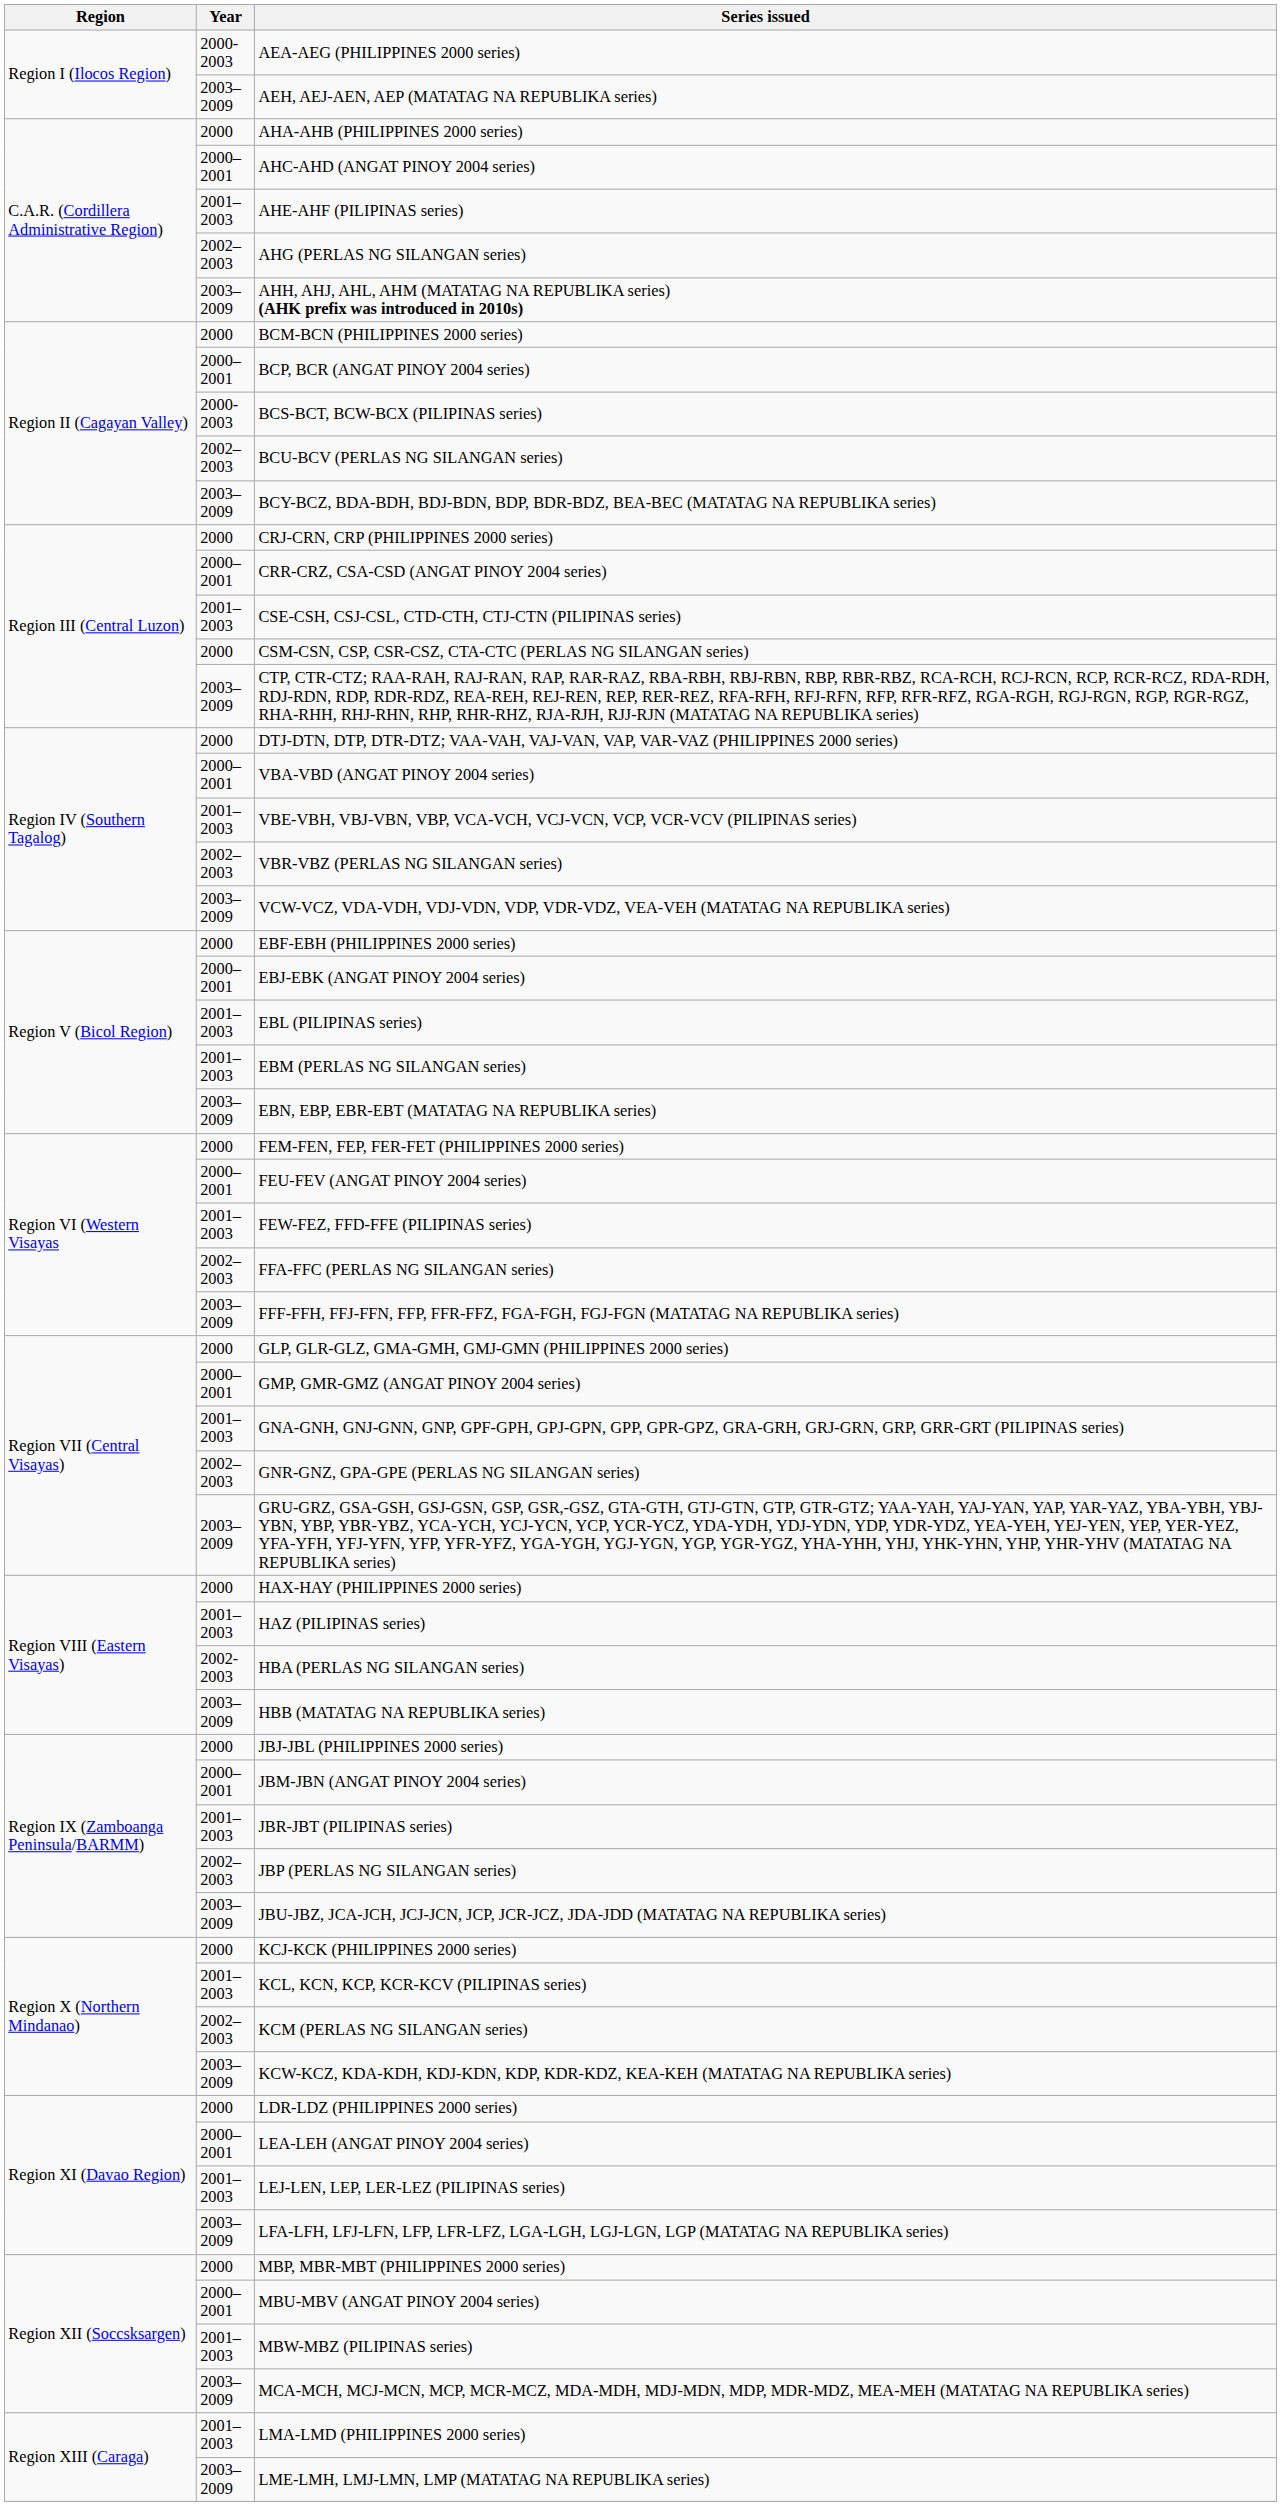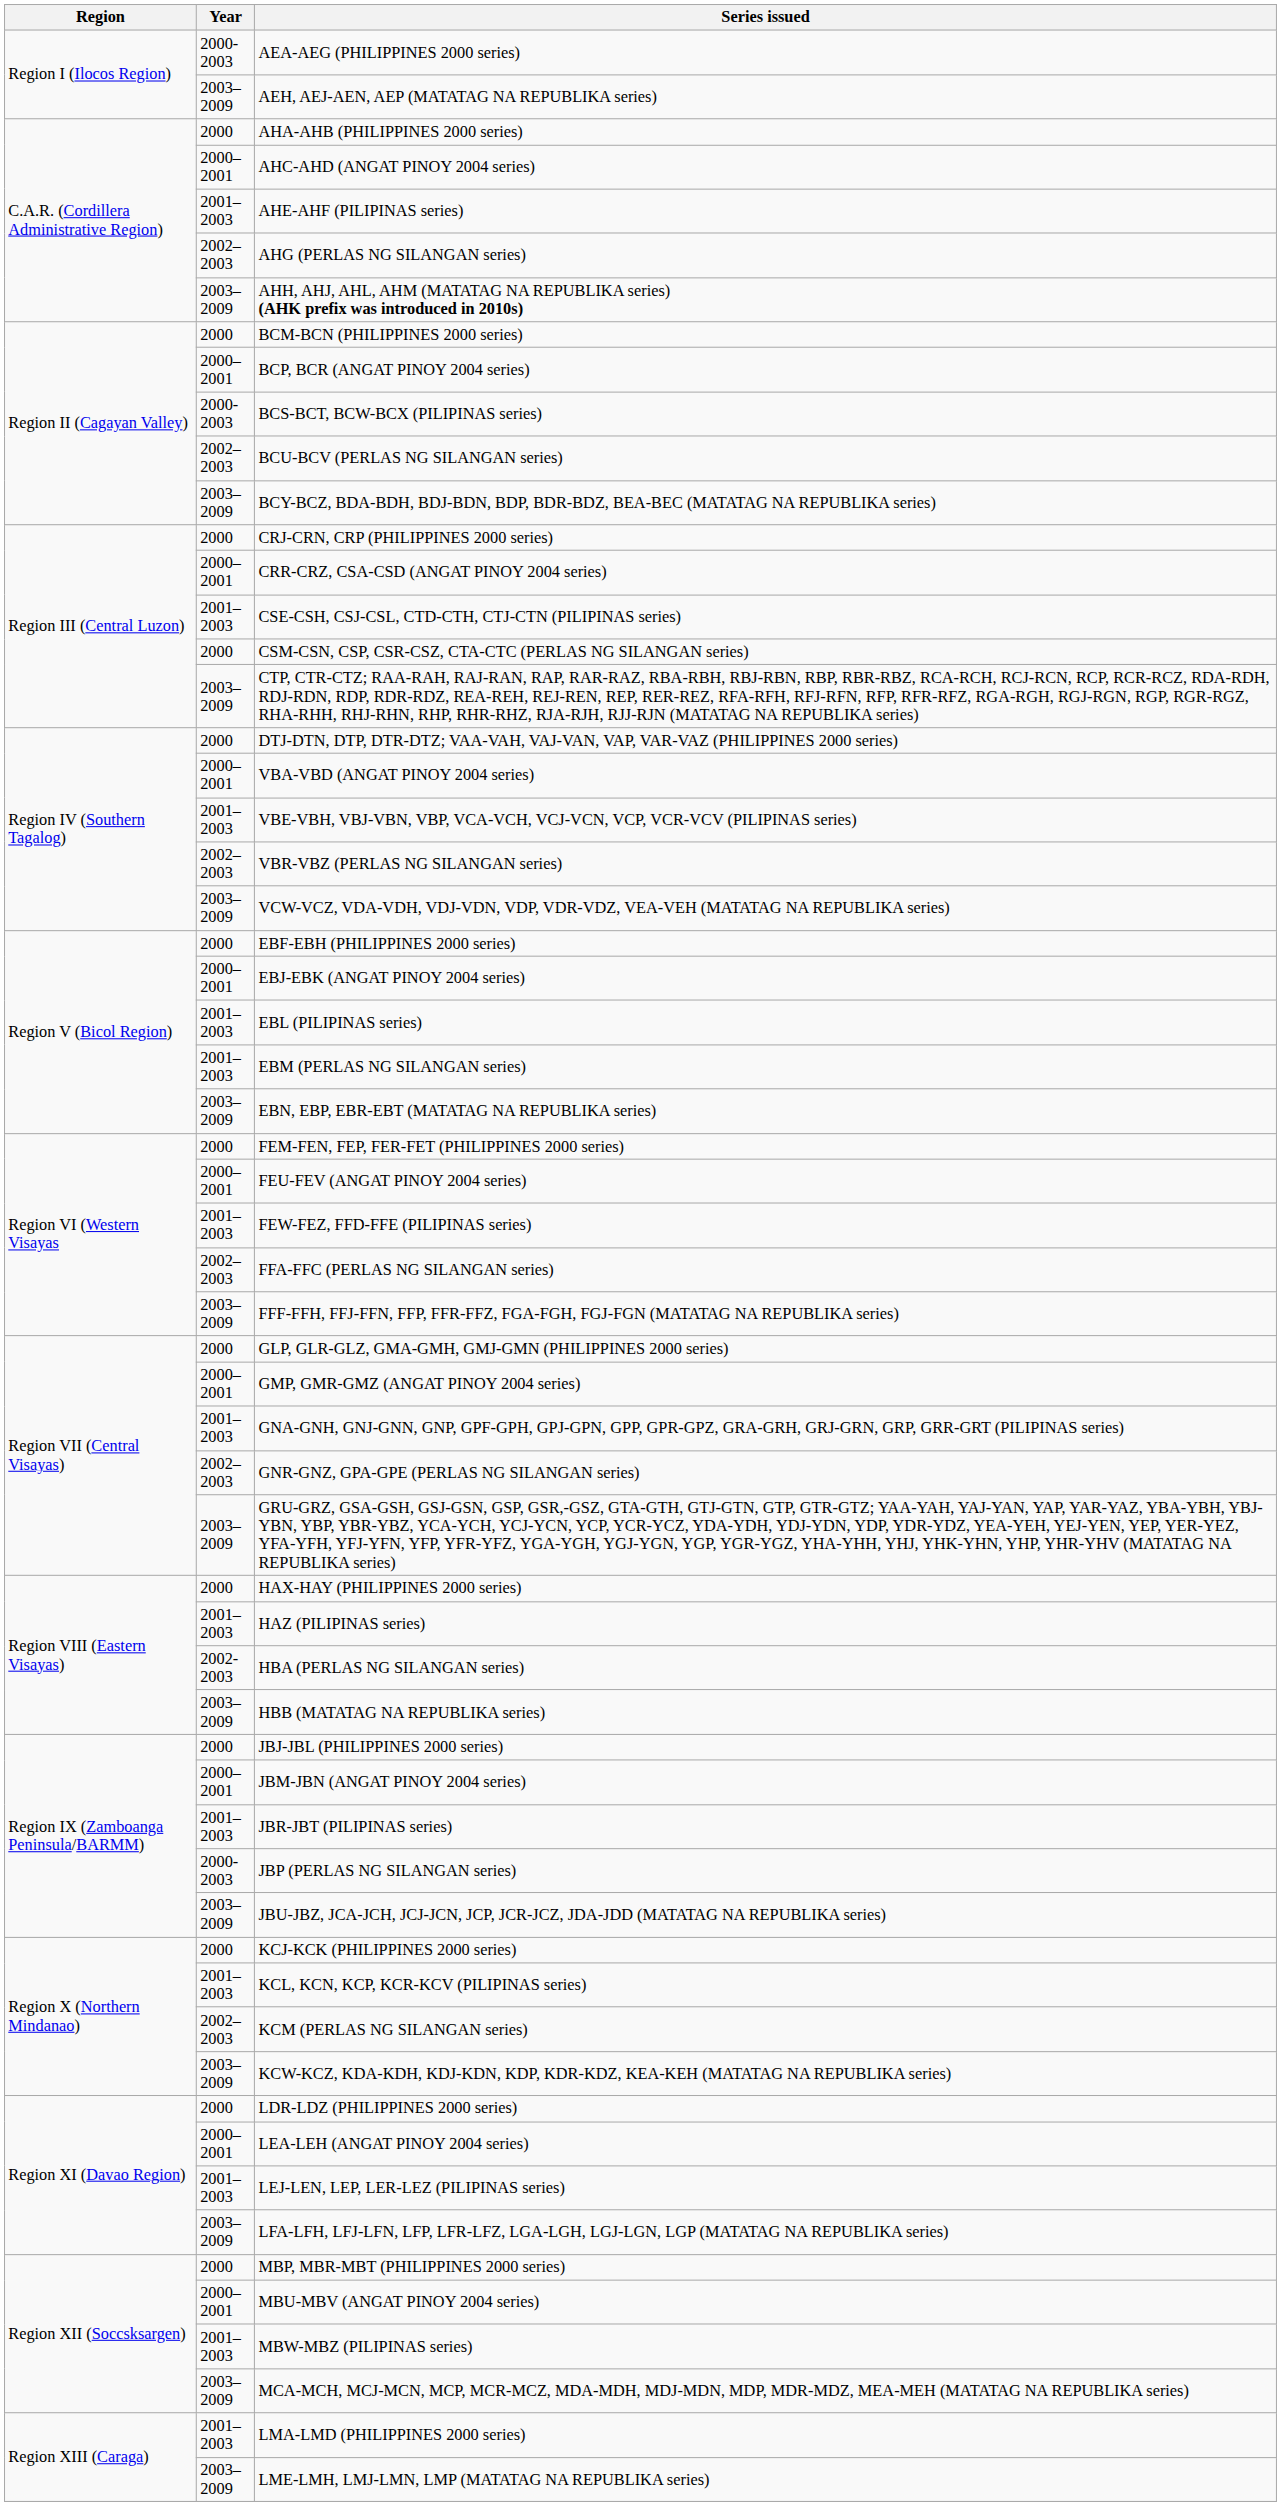 <table class="wikitable">
 <tr>
 <th>Region</th>
 <th>Year</th>
 <th>Series issued</th>
 </tr>
 <tr>
 <td rowspan="2">Region I (<a href='#'>Ilocos Region</a>)</td>
 <td>2000-2003</td>
 <td>AEA-AEG (PHILIPPINES 2000 series)</td>
 </tr>
 <tr>
 <td>2003–2009</td>
 <td>AEH, AEJ-AEN, AEP (MATATAG NA REPUBLIKA series)</td>
 </tr>
 <tr>
 <td rowspan="5">C.A.R. (<a href='#'>Cordillera Administrative Region</a>)</td>
 <td>2000</td>
 <td>AHA-AHB (PHILIPPINES 2000 series)</td>
 </tr>
 <tr>
 <td>2000–2001</td>
 <td>AHC-AHD (ANGAT PINOY 2004 series)</td>
 </tr>
 <tr>
 <td>2001–2003</td>
 <td>AHE-AHF (PILIPINAS series)</td>
 </tr>
 <tr>
 <td>2002–2003</td>
 <td>AHG (PERLAS NG SILANGAN series)</td>
 </tr>
 <tr>
 <td>2003–2009</td>
 <td>AHH, AHJ, AHL, AHM (MATATAG NA REPUBLIKA series)<br><strong>(AHK prefix was introduced in 2010s)</strong></td>
 </tr>
 <tr>
 <td rowspan="5">Region II (<a href='#'>Cagayan Valley</a>)</td>
 <td>2000</td>
 <td>BCM-BCN (PHILIPPINES 2000 series)</td>
 </tr>
 <tr>
 <td>2000–2001</td>
 <td>BCP, BCR (ANGAT PINOY 2004 series)</td>
 </tr>
 <tr>
 <td>2000-2003</td>
 <td>BCS-BCT, BCW-BCX (PILIPINAS series)</td>
 </tr>
 <tr>
 <td>2002–2003</td>
 <td>BCU-BCV (PERLAS NG SILANGAN series)</td>
 </tr>
 <tr>
 <td>2003–2009</td>
 <td>BCY-BCZ, BDA-BDH, BDJ-BDN, BDP, BDR-BDZ, BEA-BEC (MATATAG NA REPUBLIKA series)</td>
 </tr>
 <tr>
 <td rowspan="5">Region III (<a href='#'>Central Luzon</a>)</td>
 <td>2000</td>
 <td>CRJ-CRN, CRP (PHILIPPINES 2000 series)</td>
 </tr>
 <tr>
 <td>2000–2001</td>
 <td>CRR-CRZ, CSA-CSD (ANGAT PINOY 2004 series)</td>
 </tr>
 <tr>
 <td>2001–2003</td>
 <td>CSE-CSH, CSJ-CSL, CTD-CTH, CTJ-CTN (PILIPINAS series)</td>
 </tr>
 <tr>
 <td>2000</td>
 <td>CSM-CSN, CSP, CSR-CSZ, CTA-CTC (PERLAS NG SILANGAN series)</td>
 </tr>
 <tr>
 <td>2003–2009</td>
 <td>CTP, CTR-CTZ; RAA-RAH, RAJ-RAN, RAP, RAR-RAZ, RBA-RBH, RBJ-RBN, RBP, RBR-RBZ, RCA-RCH, RCJ-RCN, RCP, RCR-RCZ, RDA-RDH, RDJ-RDN, RDP, RDR-RDZ, REA-REH, REJ-REN, REP, RER-REZ, RFA-RFH, RFJ-RFN, RFP, RFR-RFZ, RGA-RGH, RGJ-RGN, RGP, RGR-RGZ, RHA-RHH, RHJ-RHN, RHP, RHR-RHZ, RJA-RJH, RJJ-RJN (MATATAG NA REPUBLIKA series)</td>
 </tr>
 <tr>
 <td rowspan="5">Region IV (<a href='#'>Southern Tagalog</a>)</td>
 <td>2000</td>
 <td>DTJ-DTN, DTP, DTR-DTZ; VAA-VAH, VAJ-VAN, VAP, VAR-VAZ (PHILIPPINES 2000 series)</td>
 </tr>
 <tr>
 <td>2000–2001</td>
 <td>VBA-VBD (ANGAT PINOY 2004 series)</td>
 </tr>
 <tr>
 <td>2001–2003</td>
 <td>VBE-VBH, VBJ-VBN, VBP, VCA-VCH, VCJ-VCN, VCP, VCR-VCV (PILIPINAS series)</td>
 </tr>
 <tr>
 <td>2002–2003</td>
 <td>VBR-VBZ (PERLAS NG SILANGAN series)</td>
 </tr>
 <tr>
 <td>2003–2009</td>
 <td>VCW-VCZ, VDA-VDH, VDJ-VDN, VDP, VDR-VDZ, VEA-VEH (MATATAG NA REPUBLIKA series)</td>
 </tr>
 <tr>
 <td rowspan="5">Region V (<a href='#'>Bicol Region</a>)</td>
 <td>2000</td>
 <td>EBF-EBH (PHILIPPINES 2000 series)</td>
 </tr>
 <tr>
 <td>2000–2001</td>
 <td>EBJ-EBK (ANGAT PINOY 2004 series)</td>
 </tr>
 <tr>
 <td>2001–2003</td>
 <td>EBL (PILIPINAS series)</td>
 </tr>
 <tr>
 <td>2001–2003</td>
 <td>EBM (PERLAS NG SILANGAN series)</td>
 </tr>
 <tr>
 <td>2003–2009</td>
 <td>EBN, EBP, EBR-EBT (MATATAG NA REPUBLIKA series)</td>
 </tr>
 <tr>
 <td rowspan="5">Region VI (<a href='#'>Western Visayas</a></td>
 <td>2000</td>
 <td>FEM-FEN, FEP, FER-FET (PHILIPPINES 2000 series)</td>
 </tr>
 <tr>
 <td>2000–2001</td>
 <td>FEU-FEV (ANGAT PINOY 2004 series)</td>
 </tr>
 <tr>
 <td>2001–2003</td>
 <td>FEW-FEZ, FFD-FFE (PILIPINAS series)</td>
 </tr>
 <tr>
 <td>2002–2003</td>
 <td>FFA-FFC (PERLAS NG SILANGAN series)</td>
 </tr>
 <tr>
 <td>2003–2009</td>
 <td>FFF-FFH, FFJ-FFN, FFP, FFR-FFZ, FGA-FGH, FGJ-FGN (MATATAG NA REPUBLIKA series)</td>
 </tr>
 <tr>
 <td rowspan="5">Region VII (<a href='#'>Central Visayas</a>)</td>
 <td>2000</td>
 <td>GLP, GLR-GLZ, GMA-GMH, GMJ-GMN (PHILIPPINES 2000 series)</td>
 </tr>
 <tr>
 <td>2000–2001</td>
 <td>GMP, GMR-GMZ (ANGAT PINOY 2004 series)</td>
 </tr>
 <tr>
 <td>2001–2003</td>
 <td>GNA-GNH, GNJ-GNN, GNP, GPF-GPH, GPJ-GPN, GPP, GPR-GPZ, GRA-GRH, GRJ-GRN, GRP, GRR-GRT (PILIPINAS series)</td>
 </tr>
 <tr>
 <td>2002–2003</td>
 <td>GNR-GNZ, GPA-GPE (PERLAS NG SILANGAN series)</td>
 </tr>
 <tr>
 <td>2003–2009</td>
 <td>GRU-GRZ, GSA-GSH, GSJ-GSN, GSP, GSR,-GSZ, GTA-GTH, GTJ-GTN, GTP, GTR-GTZ; YAA-YAH, YAJ-YAN, YAP, YAR-YAZ, YBA-YBH, YBJ-YBN, YBP, YBR-YBZ, YCA-YCH, YCJ-YCN, YCP, YCR-YCZ, YDA-YDH, YDJ-YDN, YDP, YDR-YDZ, YEA-YEH, YEJ-YEN, YEP, YER-YEZ, YFA-YFH, YFJ-YFN, YFP, YFR-YFZ, YGA-YGH, YGJ-YGN, YGP, YGR-YGZ, YHA-YHH, YHJ, YHK-YHN, YHP, YHR-YHV (MATATAG NA REPUBLIKA series)</td>
 </tr>
 <tr>
 <td rowspan="4">Region VIII (<a href='#'>Eastern Visayas</a>)</td>
 <td>2000</td>
 <td>HAX-HAY (PHILIPPINES 2000 series)</td>
 </tr>
 <tr>
 <td>2001–2003</td>
 <td>HAZ (PILIPINAS series)</td>
 </tr>
 <tr>
 <td>2002-2003</td>
 <td>HBA (PERLAS NG SILANGAN series)</td>
 </tr>
 <tr>
 <td>2003–2009</td>
 <td>HBB (MATATAG NA REPUBLIKA series)</td>
 </tr>
 <tr>
 <td rowspan="5">Region IX (<a href='#'>Zamboanga Peninsula</a>/<a href='#'>BARMM</a>)</td>
 <td>2000</td>
 <td>JBJ-JBL (PHILIPPINES 2000 series)</td>
 </tr>
 <tr>
 <td>2000–2001</td>
 <td>JBM-JBN (ANGAT PINOY 2004 series)</td>
 </tr>
 <tr>
 <td>2001–2003</td>
 <td>JBR-JBT (PILIPINAS series)</td>
 </tr>
 <tr>
-<td>2002–2003</td>
+<td>2000-2003</td>
 <td>JBP (PERLAS NG SILANGAN series)</td>
 </tr>
 <tr>
 <td>2003–2009</td>
 <td>JBU-JBZ, JCA-JCH, JCJ-JCN, JCP, JCR-JCZ, JDA-JDD (MATATAG NA REPUBLIKA series)</td>
 </tr>
 <tr>
 <td rowspan="4">Region X (<a href='#'>Northern Mindanao</a>)</td>
 <td>2000</td>
 <td>KCJ-KCK (PHILIPPINES 2000 series)</td>
 </tr>
 <tr>
 <td>2001–2003</td>
 <td>KCL, KCN, KCP, KCR-KCV (PILIPINAS series)</td>
 </tr>
 <tr>
 <td>2002–2003</td>
 <td>KCM (PERLAS NG SILANGAN series)</td>
 </tr>
 <tr>
 <td>2003–2009</td>
 <td>KCW-KCZ, KDA-KDH, KDJ-KDN, KDP, KDR-KDZ, KEA-KEH (MATATAG NA REPUBLIKA series)</td>
 </tr>
 <tr>
 <td rowspan="4">Region XI (<a href='#'>Davao Region</a>)</td>
 <td>2000</td>
 <td>LDR-LDZ (PHILIPPINES 2000 series)</td>
 </tr>
 <tr>
 <td>2000–2001</td>
 <td>LEA-LEH (ANGAT PINOY 2004 series)</td>
 </tr>
 <tr>
 <td>2001–2003</td>
 <td>LEJ-LEN, LEP, LER-LEZ (PILIPINAS series)</td>
 </tr>
 <tr>
 <td>2003–2009</td>
 <td>LFA-LFH, LFJ-LFN, LFP, LFR-LFZ, LGA-LGH, LGJ-LGN, LGP (MATATAG NA REPUBLIKA series)</td>
 </tr>
 <tr>
 <td rowspan="4">Region XII (<a href='#'>Soccsksargen</a>)</td>
 <td>2000</td>
 <td>MBP, MBR-MBT (PHILIPPINES 2000 series)</td>
 </tr>
 <tr>
 <td>2000–2001</td>
 <td>MBU-MBV (ANGAT PINOY 2004 series)</td>
 </tr>
 <tr>
 <td>2001–2003</td>
 <td>MBW-MBZ (PILIPINAS series)</td>
 </tr>
 <tr>
 <td>2003–2009</td>
 <td>MCA-MCH, MCJ-MCN, MCP, MCR-MCZ, MDA-MDH, MDJ-MDN, MDP, MDR-MDZ, MEA-MEH (MATATAG NA REPUBLIKA series)</td>
 </tr>
 <tr>
 <td rowspan="2">Region XIII (<a href='#'>Caraga</a>)</td>
 <td>2001–2003</td>
 <td>LMA-LMD (PHILIPPINES 2000 series)</td>
 </tr>
 <tr>
 <td>2003–2009</td>
 <td>LME-LMH, LMJ-LMN, LMP (MATATAG NA REPUBLIKA series)</td>
 </tr>
 <tr>
 </tr>
 </table>
